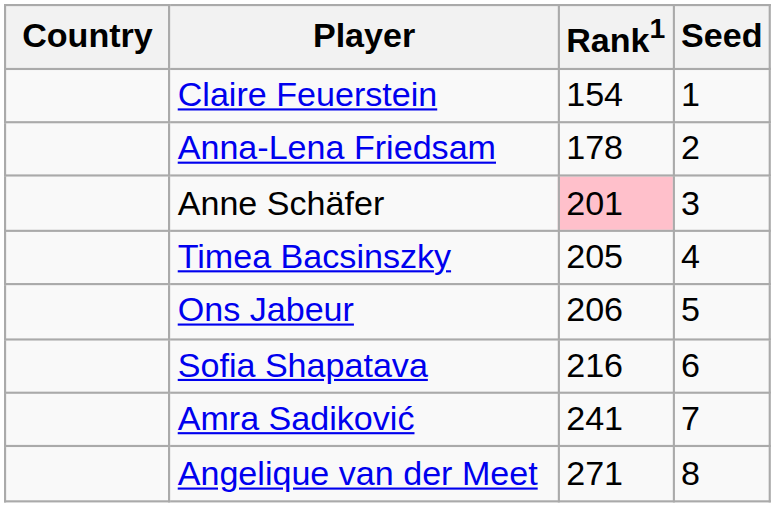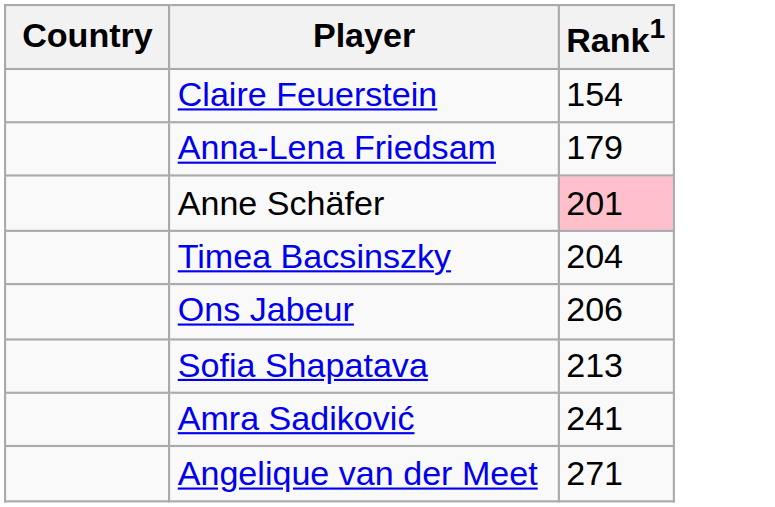 <table class="sortable wikitable">
 <tr>
 <th width="70">Country</th>
 <th width="175">Player</th>
 <th>Rank<sup>1</sup></th>
-<th>Seed</th>
 </tr>
 <tr>
 <td></td>
 <td><a href='#'>Claire Feuerstein</a></td>
 <td>154</td>
-<td>1</td>
 </tr>
 <tr>
 <td></td>
 <td><a href='#'>Anna-Lena Friedsam</a></td>
-<td>178</td>
-<td>2</td>
+<td>179</td>
 </tr>
 <tr>
 <td></td>
 <td>Anne Schäfer</td>
 <td style="background: pink;">201</td>
-<td>3</td>
 </tr>
 <tr>
 <td></td>
 <td><a href='#'>Timea Bacsinszky</a></td>
-<td>205</td>
-<td>4</td>
+<td>204</td>
 </tr>
 <tr>
 <td></td>
 <td><a href='#'>Ons Jabeur</a></td>
 <td>206</td>
-<td>5</td>
 </tr>
 <tr>
 <td></td>
 <td><a href='#'>Sofia Shapatava</a></td>
-<td>216</td>
-<td>6</td>
+<td>213</td>
 </tr>
 <tr>
 <td></td>
 <td><a href='#'>Amra Sadiković</a></td>
 <td>241</td>
-<td>7</td>
 </tr>
 <tr>
 <td></td>
 <td><a href='#'>Angelique van der Meet</a></td>
 <td>271</td>
-<td>8</td>
 </tr>
 </table>
